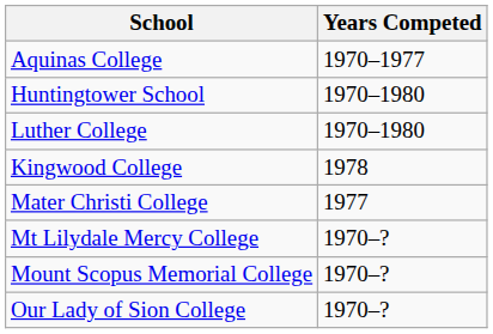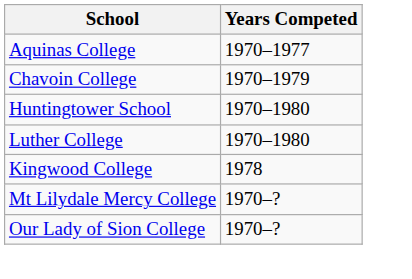 <table class="wikitable">
 <tr>
 <th>School</th>
 <th>Years Competed</th>
 </tr>
 <tr>
 <td><a href='#'>Aquinas College</a></td>
 <td>1970–1977</td>
+</tr>
+<tr>
+<td><a href='#'>Chavoin College</a></td>
+<td>1970–1979</td>
 </tr>
 <tr>
 <td><a href='#'>Huntingtower School</a></td>
 <td>1970–1980</td>
 </tr>
 <tr>
 <td><a href='#'>Luther College</a></td>
 <td>1970–1980</td>
 </tr>
 <tr>
 <td><a href='#'>Kingwood College</a></td>
 <td>1978</td>
 </tr>
 <tr>
-<td><a href='#'>Mater Christi College</a></td>
-<td>1977</td>
-</tr>
-<tr>
 <td><a href='#'>Mt Lilydale Mercy College</a></td>
-<td>1970–?</td>
-</tr>
-<tr>
-<td><a href='#'>Mount Scopus Memorial College</a></td>
 <td>1970–?</td>
 </tr>
 <tr>
 <td><a href='#'>Our Lady of Sion College</a></td>
 <td>1970–?</td>
 </tr>
 </table>
